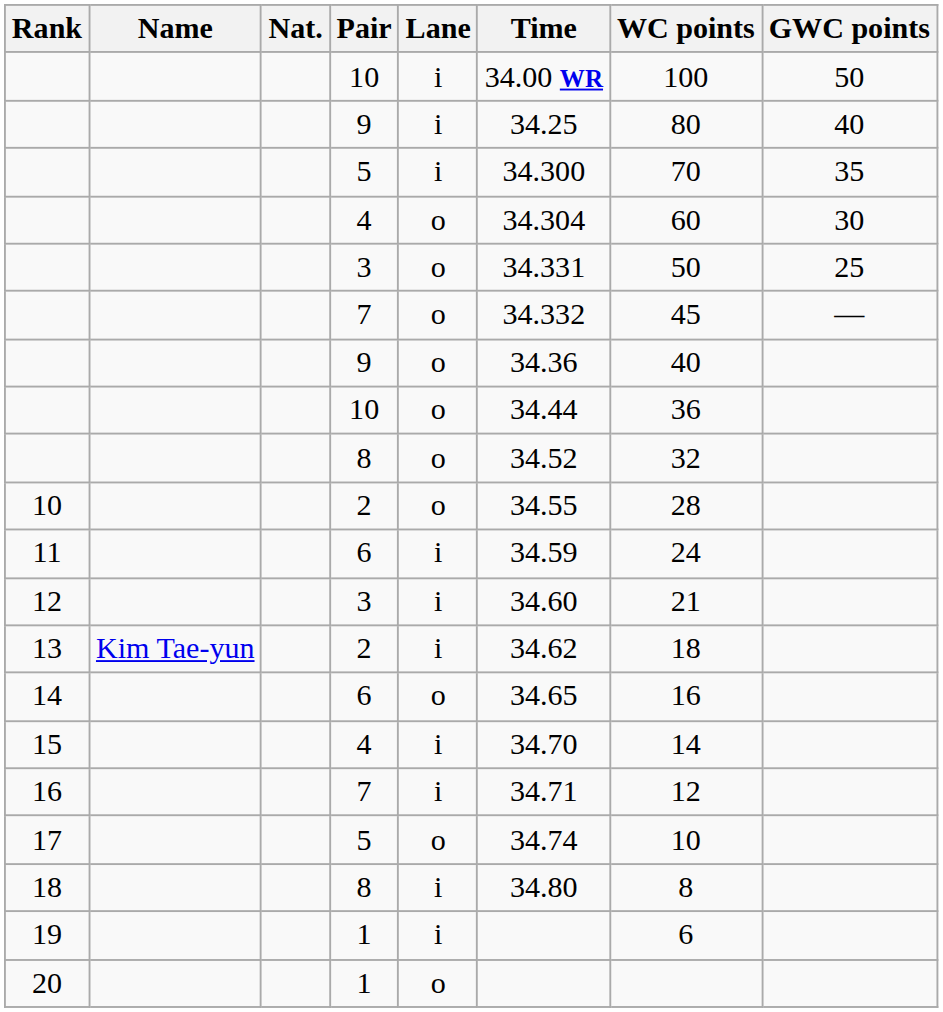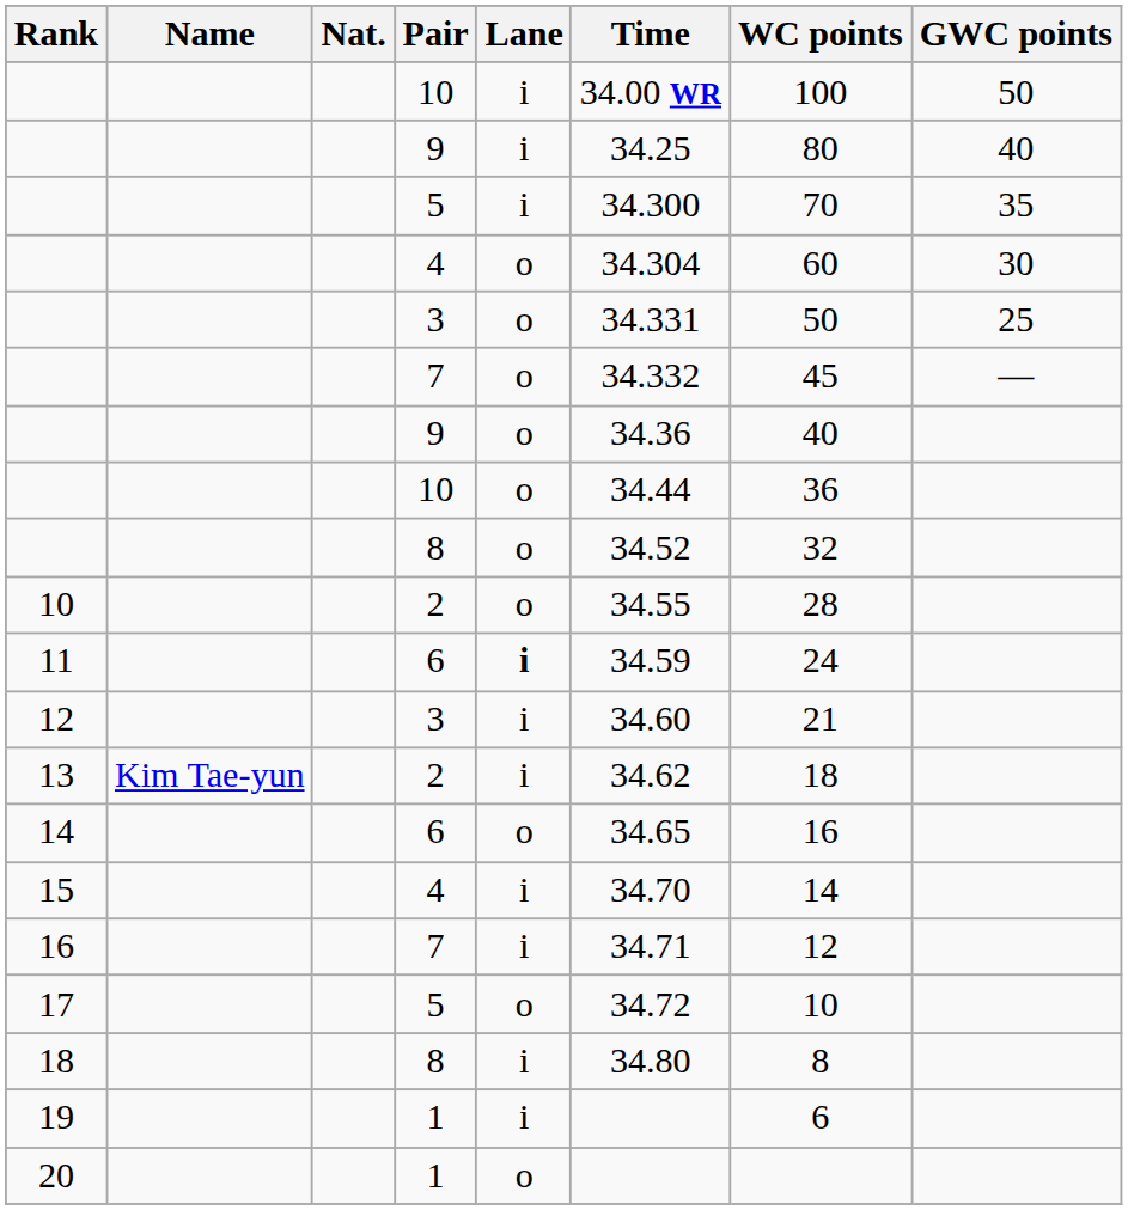 <table class="wikitable sortable" style="text-align:center">
 <tr>
 <th>Rank</th>
 <th>Name</th>
 <th>Nat.</th>
 <th>Pair</th>
 <th>Lane</th>
 <th>Time</th>
 <th>WC points</th>
 <th>GWC points</th>
 </tr>
 <tr>
 <td></td>
 <td align=left></td>
 <td></td>
 <td>10</td>
 <td>i</td>
 <td>34.00 <strong><small><a href='#'>WR</a></small></strong></td>
 <td>100</td>
 <td>50</td>
 </tr>
 <tr>
 <td></td>
 <td align=left></td>
 <td></td>
 <td>9</td>
 <td>i</td>
 <td>34.25</td>
 <td>80</td>
 <td>40</td>
 </tr>
 <tr>
 <td></td>
 <td align=left></td>
 <td></td>
 <td>5</td>
 <td>i</td>
 <td>34.300</td>
 <td>70</td>
 <td>35</td>
 </tr>
 <tr>
 <td></td>
 <td align=left></td>
 <td></td>
 <td>4</td>
 <td>o</td>
 <td>34.304</td>
 <td>60</td>
 <td>30</td>
 </tr>
 <tr>
 <td></td>
 <td align=left></td>
 <td></td>
 <td>3</td>
 <td>o</td>
 <td>34.331</td>
 <td>50</td>
 <td>25</td>
 </tr>
 <tr>
 <td></td>
 <td align=left></td>
 <td></td>
 <td>7</td>
 <td>o</td>
 <td>34.332</td>
 <td>45</td>
 <td>—</td>
 </tr>
 <tr>
 <td></td>
 <td align=left></td>
 <td></td>
 <td>9</td>
 <td>o</td>
 <td>34.36</td>
 <td>40</td>
 <td></td>
 </tr>
 <tr>
 <td></td>
 <td align=left></td>
 <td></td>
 <td>10</td>
 <td>o</td>
 <td>34.44</td>
 <td>36</td>
 <td></td>
 </tr>
 <tr>
 <td></td>
 <td align=left></td>
 <td></td>
 <td>8</td>
 <td>o</td>
 <td>34.52</td>
 <td>32</td>
 <td></td>
 </tr>
 <tr>
 <td>10</td>
 <td align=left></td>
 <td></td>
 <td>2</td>
 <td>o</td>
 <td>34.55</td>
 <td>28</td>
 <td></td>
 </tr>
 <tr>
 <td>11</td>
 <td align=left></td>
 <td></td>
 <td>6</td>
-<td>i</td>
+<td><strong>i</strong></td>
 <td>34.59</td>
 <td>24</td>
 <td></td>
 </tr>
 <tr>
 <td>12</td>
 <td align=left></td>
 <td></td>
 <td>3</td>
 <td>i</td>
 <td>34.60</td>
 <td>21</td>
 <td></td>
 </tr>
 <tr>
 <td>13</td>
 <td align=left><a href='#'>Kim Tae-yun</a></td>
 <td></td>
 <td>2</td>
 <td>i</td>
 <td>34.62</td>
 <td>18</td>
 <td></td>
 </tr>
 <tr>
 <td>14</td>
 <td align=left></td>
 <td></td>
 <td>6</td>
 <td>o</td>
 <td>34.65</td>
 <td>16</td>
 <td></td>
 </tr>
 <tr>
 <td>15</td>
 <td align=left></td>
 <td></td>
 <td>4</td>
 <td>i</td>
 <td>34.70</td>
 <td>14</td>
 <td></td>
 </tr>
 <tr>
 <td>16</td>
 <td align=left></td>
 <td></td>
 <td>7</td>
 <td>i</td>
 <td>34.71</td>
 <td>12</td>
 <td></td>
 </tr>
 <tr>
 <td>17</td>
 <td align=left></td>
 <td></td>
 <td>5</td>
 <td>o</td>
-<td>34.74</td>
+<td>34.72</td>
 <td>10</td>
 <td></td>
 </tr>
 <tr>
 <td>18</td>
 <td align=left></td>
 <td></td>
 <td>8</td>
 <td>i</td>
 <td>34.80</td>
 <td>8</td>
 <td></td>
 </tr>
 <tr>
 <td>19</td>
 <td align=left></td>
 <td></td>
 <td>1</td>
 <td>i</td>
 <td></td>
 <td>6</td>
 <td></td>
 </tr>
 <tr>
 <td>20</td>
 <td align=left></td>
 <td></td>
 <td>1</td>
 <td>o</td>
 <td></td>
 <td></td>
 <td></td>
 </tr>
 </table>
